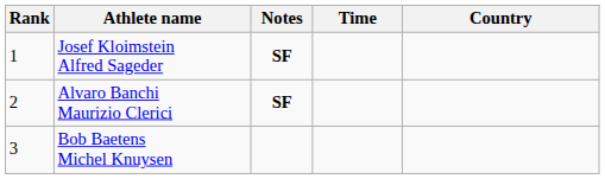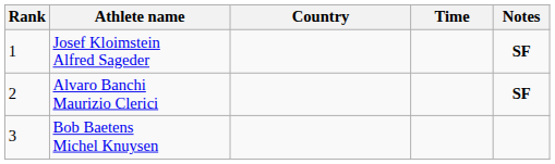 <table class="wikitable">
 <tr>
 <th width=25>Rank</th>
 <th width=175>Athlete name</th>
+<th width=175>Country</th>
+<th width=75>Time</th>
 <th width=50>Notes</th>
-<th width=75>Time</th>
-<th width=175>Country</th>
 </tr>
 <tr>
 <td>1</td>
 <td><a href='#'>Josef Kloimstein</a><br><a href='#'>Alfred Sageder</a></td>
-<td align=center><strong>SF</strong></td>
 <td></td>
 <td></td>
+<td align=center><strong>SF</strong></td>
 </tr>
 <tr>
 <td>2</td>
 <td><a href='#'>Alvaro Banchi</a><br><a href='#'>Maurizio Clerici</a></td>
-<td align=center><strong>SF</strong></td>
 <td></td>
 <td></td>
+<td align=center><strong>SF</strong></td>
 </tr>
 <tr>
 <td>3</td>
 <td><a href='#'>Bob Baetens</a><br><a href='#'>Michel Knuysen</a></td>
 <td></td>
 <td></td>
 <td></td>
 </tr>
 </table>
